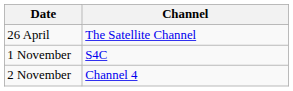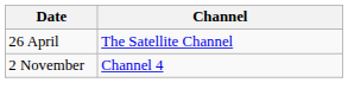 <table class="wikitable">
 <tr>
 <th width=90>Date</th>
 <th width=250>Channel</th>
 </tr>
 <tr>
 <td>26 April</td>
 <td><a href='#'>The Satellite Channel</a></td>
 </tr>
 <tr>
-<td>1 November</td>
-<td><a href='#'>S4C</a></td>
-</tr>
-<tr>
 <td>2 November</td>
 <td><a href='#'>Channel 4</a></td>
 </tr>
 </table>
